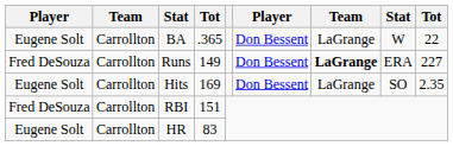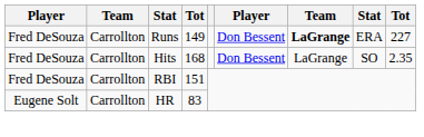 <table class="wikitable" style="text-align:center">
 <tr>
 <th>Player</th>
 <th>Team</th>
 <th>Stat</th>
 <th>Tot</th>
 <th></th>
 <th>Player</th>
 <th>Team</th>
 <th>Stat</th>
 <th>Tot</th>
 </tr>
 <tr>
-<td>Eugene Solt</td>
-<td>Carrollton</td>
-<td>BA</td>
-<td>.365</td>
-<td></td>
-<td><a href='#'>Don Bessent</a></td>
-<td>LaGrange</td>
-<td>W</td>
-<td>22</td>
-</tr>
-<tr>
 <td>Fred DeSouza</td>
 <td>Carrollton</td>
 <td>Runs</td>
 <td>149</td>
 <td></td>
 <td><a href='#'>Don Bessent</a></td>
 <td><strong>LaGrange</strong></td>
 <td>ERA</td>
 <td>227</td>
 </tr>
 <tr>
-<td>Eugene Solt</td>
+<td>Fred DeSouza</td>
 <td>Carrollton</td>
 <td>Hits</td>
-<td>169</td>
+<td>168</td>
 <td></td>
 <td><a href='#'>Don Bessent</a></td>
 <td>LaGrange</td>
 <td>SO</td>
 <td>2.35</td>
 </tr>
 <tr>
 <td>Fred DeSouza</td>
 <td>Carrollton</td>
 <td>RBI</td>
 <td>151</td>
 </tr>
 <tr>
 <td>Eugene Solt</td>
 <td>Carrollton</td>
 <td>HR</td>
 <td>83</td>
 </tr>
 </table>
